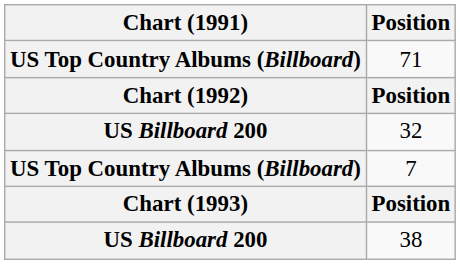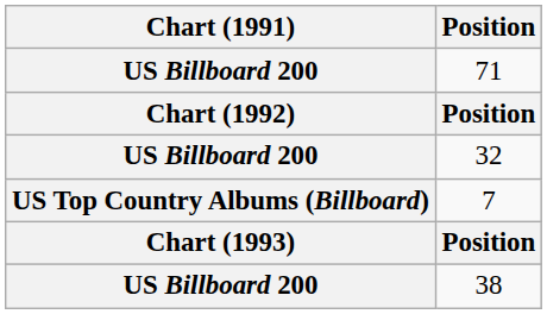 <table class="wikitable plainrowheaders" style="text-align:center">
 <tr>
 <th scope="col">Chart (1991)</th>
 <th scope="col">Position</th>
 </tr>
 <tr>
-<th scope="row">US Top Country Albums (<em>Billboard</em>)</th>
+<th scope="row">US <em>Billboard</em> 200</th>
 <td>71</td>
 </tr>
 <tr>
 <th scope="col">Chart (1992)</th>
 <th scope="col">Position</th>
 </tr>
 <tr>
 <th scope="row">US <em>Billboard</em> 200</th>
 <td>32</td>
 </tr>
 <tr>
 <th scope="row">US Top Country Albums (<em>Billboard</em>)</th>
 <td>7</td>
 </tr>
 <tr>
 <th scope="col">Chart (1993)</th>
 <th scope="col">Position</th>
 </tr>
 <tr>
 <th scope="row">US <em>Billboard</em> 200</th>
 <td>38</td>
 </tr>
 </table>
